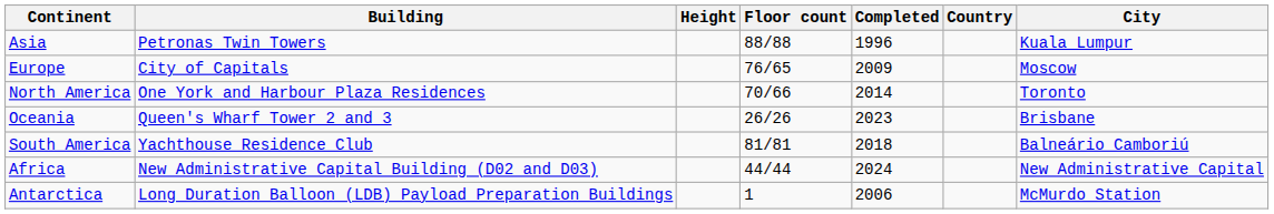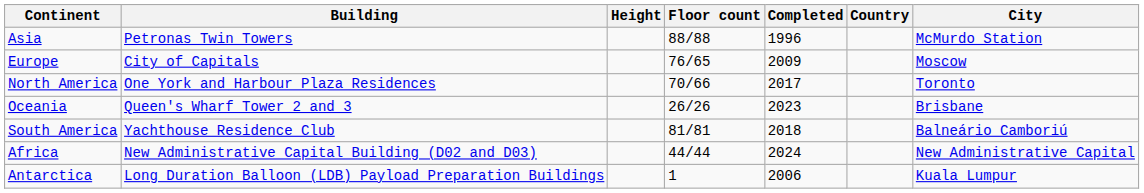 <table class="wikitable sortable">
 <tr style="background: #ececec;">
 <th>Continent</th>
 <th>Building</th>
 <th>Height</th>
 <th>Floor count</th>
 <th>Completed</th>
 <th>Country</th>
 <th>City</th>
 </tr>
 <tr>
 <td><a href='#'>Asia</a></td>
 <td><a href='#'>Petronas Twin Towers</a></td>
 <td></td>
 <td>88/88</td>
 <td>1996</td>
 <td></td>
-<td><a href='#'>Kuala Lumpur</a></td>
+<td><a href='#'>McMurdo Station</a></td>
 </tr>
 <tr>
 <td><a href='#'>Europe</a></td>
 <td><a href='#'>City of Capitals</a></td>
 <td></td>
 <td>76/65</td>
 <td>2009</td>
 <td></td>
 <td><a href='#'>Moscow</a></td>
 </tr>
 <tr>
 <td><a href='#'>North America</a></td>
 <td><a href='#'>One York and Harbour Plaza Residences</a></td>
 <td></td>
 <td>70/66</td>
-<td>2014</td>
+<td>2017</td>
 <td></td>
 <td><a href='#'>Toronto</a></td>
 </tr>
 <tr>
 <td><a href='#'>Oceania</a></td>
 <td><a href='#'>Queen's Wharf Tower 2 and 3</a></td>
 <td></td>
 <td>26/26</td>
 <td>2023</td>
 <td></td>
 <td><a href='#'>Brisbane</a></td>
 </tr>
 <tr>
 <td><a href='#'>South America</a></td>
 <td><a href='#'>Yachthouse Residence Club</a></td>
 <td></td>
 <td>81/81</td>
 <td>2018</td>
 <td></td>
 <td><a href='#'>Balneário Camboriú</a></td>
 </tr>
 <tr>
 <td><a href='#'>Africa</a></td>
 <td><a href='#'>New Administrative Capital Building (D02 and D03)</a></td>
 <td></td>
 <td>44/44</td>
 <td>2024</td>
 <td></td>
 <td><a href='#'>New Administrative Capital</a></td>
 </tr>
 <tr>
 <td><a href='#'>Antarctica</a></td>
 <td><a href='#'>Long Duration Balloon (LDB) Payload Preparation Buildings</a></td>
 <td></td>
 <td>1</td>
 <td>2006</td>
 <td></td>
-<td><a href='#'>McMurdo Station</a></td>
+<td><a href='#'>Kuala Lumpur</a></td>
 </tr>
 </table>
